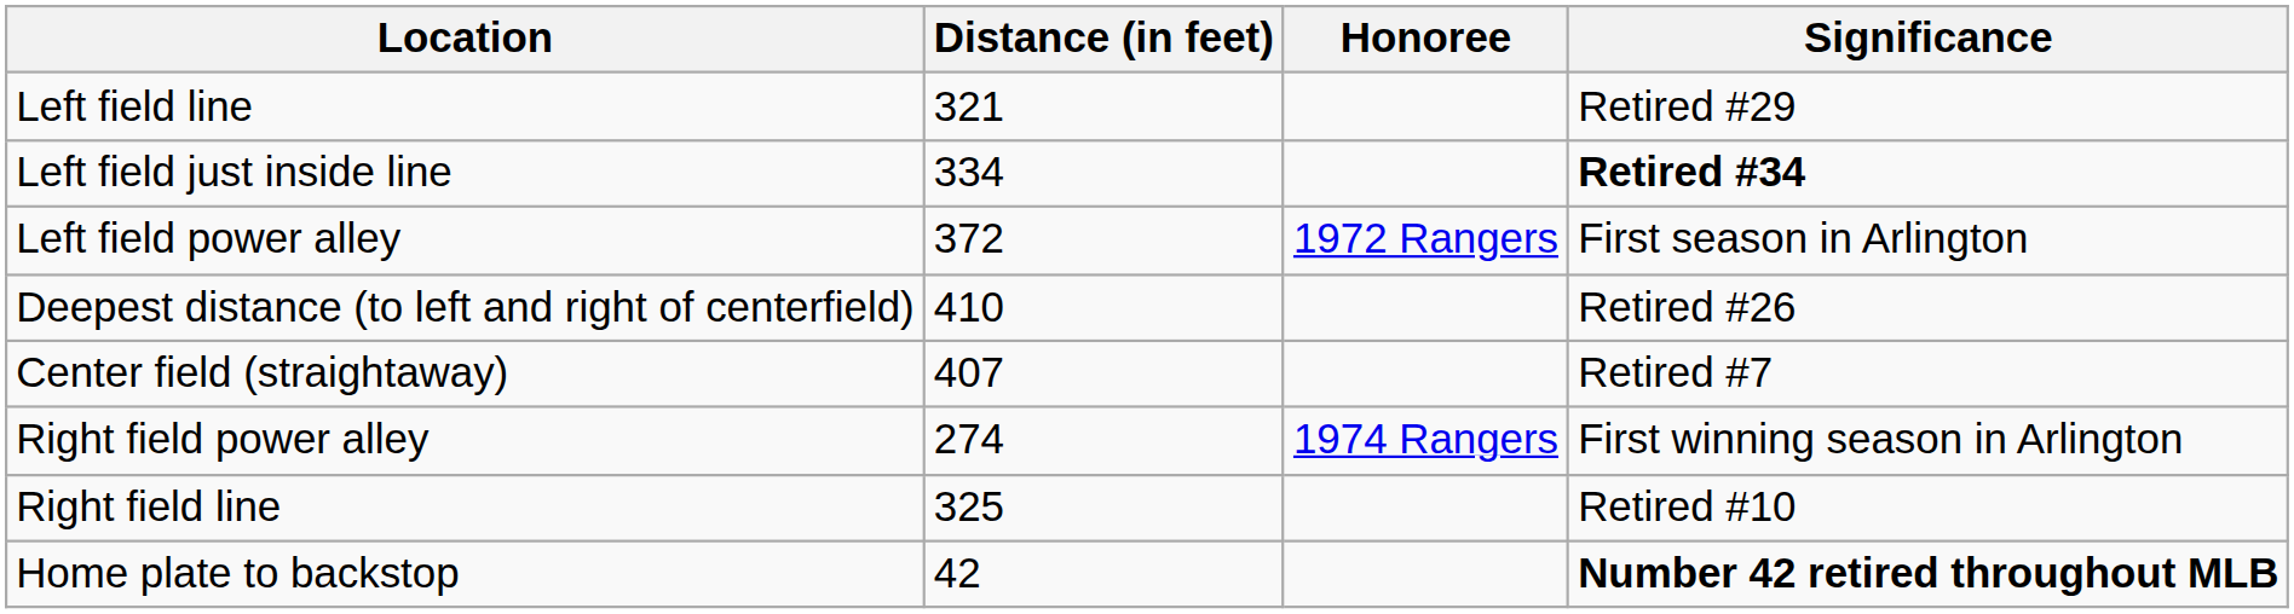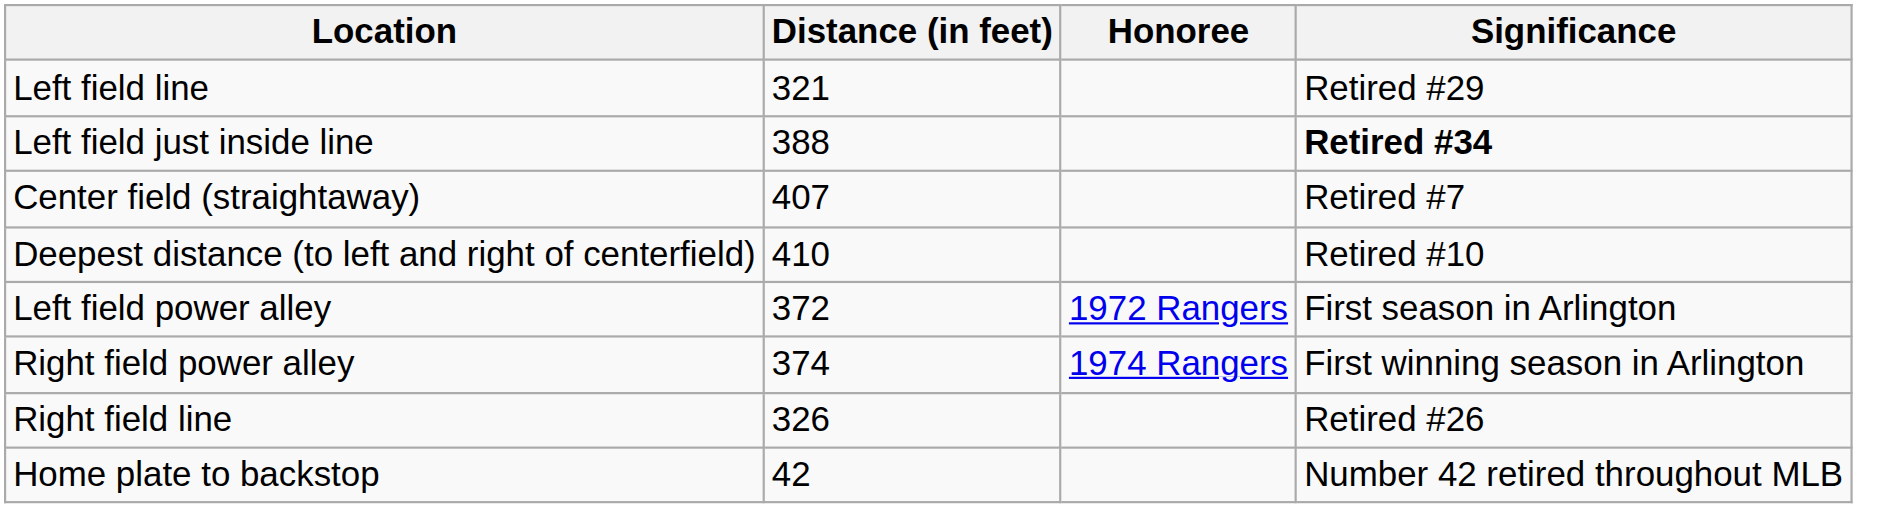 <table class="wikitable sortable">
 <tr>
 <th>Location</th>
 <th>Distance (in feet)</th>
 <th>Honoree</th>
 <th>Significance</th>
 </tr>
 <tr>
 <td>Left field line</td>
 <td>321</td>
 <td></td>
 <td>Retired #29</td>
 </tr>
 <tr>
 <td>Left field just inside line</td>
-<td>334</td>
+<td>388</td>
 <td></td>
 <td><strong>Retired #34</strong></td>
+</tr>
+<tr>
+<td>Center field (straightaway)</td>
+<td>407</td>
+<td></td>
+<td>Retired #7</td>
+</tr>
+<tr>
+<td>Deepest distance (to left and right of centerfield)</td>
+<td>410</td>
+<td></td>
+<td>Retired #10</td>
 </tr>
 <tr>
 <td>Left field power alley</td>
 <td>372</td>
 <td><a href='#'>1972 Rangers</a></td>
 <td>First season in Arlington</td>
 </tr>
 <tr>
-<td>Deepest distance (to left and right of centerfield)</td>
-<td>410</td>
-<td></td>
-<td>Retired #26</td>
-</tr>
-<tr>
-<td>Center field (straightaway)</td>
-<td>407</td>
-<td></td>
-<td>Retired #7</td>
-</tr>
-<tr>
 <td>Right field power alley</td>
-<td>274</td>
+<td>374</td>
 <td><a href='#'>1974 Rangers</a></td>
 <td>First winning season in Arlington</td>
 </tr>
 <tr>
 <td>Right field line</td>
-<td>325</td>
+<td>326</td>
 <td></td>
-<td>Retired #10</td>
+<td>Retired #26</td>
 </tr>
 <tr>
 <td>Home plate to backstop</td>
 <td>42</td>
 <td></td>
-<td><strong>Number 42 retired throughout MLB</strong></td>
+<td>Number 42 retired throughout MLB</td>
 </tr>
 </table>
